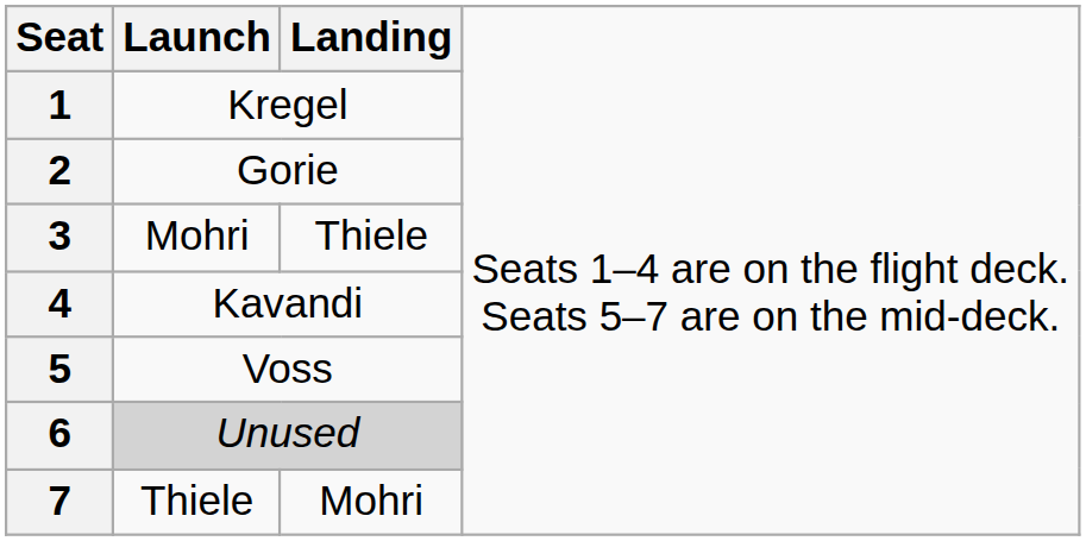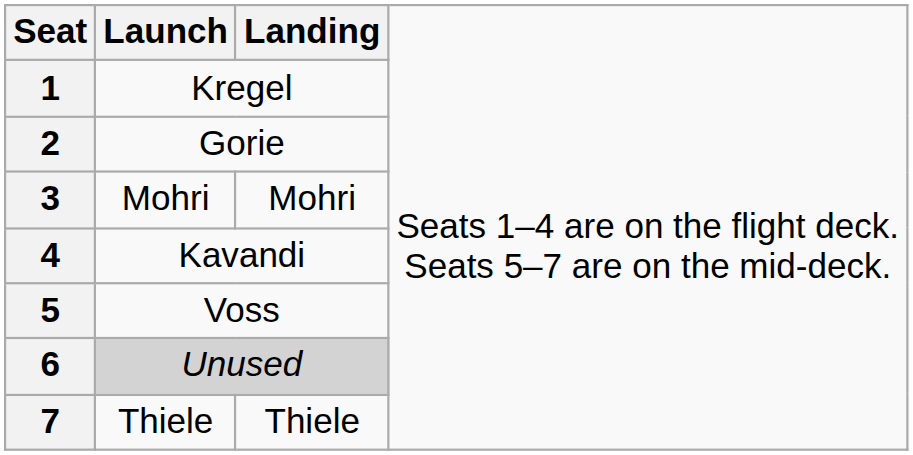 <table class="wikitable" style="text-align:center">
 <tr>
 <th>Seat</th>
 <th>Launch</th>
 <th>Landing</th>
 <td rowspan=8><br>Seats 1–4 are on the flight deck.<br>Seats 5–7 are on the mid-deck.</td>
 </tr>
 <tr>
 <th>1</th>
 <td colspan=2>Kregel</td>
 </tr>
 <tr>
 <th>2</th>
 <td colspan=2>Gorie</td>
 </tr>
 <tr>
 <th>3</th>
 <td>Mohri</td>
-<td>Thiele</td>
+<td>Mohri</td>
 </tr>
 <tr>
 <th>4</th>
 <td colspan=2>Kavandi</td>
 </tr>
 <tr>
 <th>5</th>
 <td colspan=2>Voss</td>
 </tr>
 <tr>
 <th>6</th>
 <td colspan=2 style="background-color:lightgray"><em>Unused</em></td>
 </tr>
 <tr>
 <th>7</th>
 <td>Thiele</td>
-<td>Mohri</td>
+<td>Thiele</td>
 </tr>
 </table>
